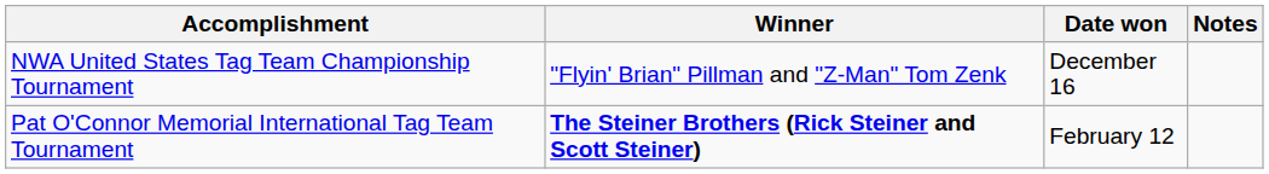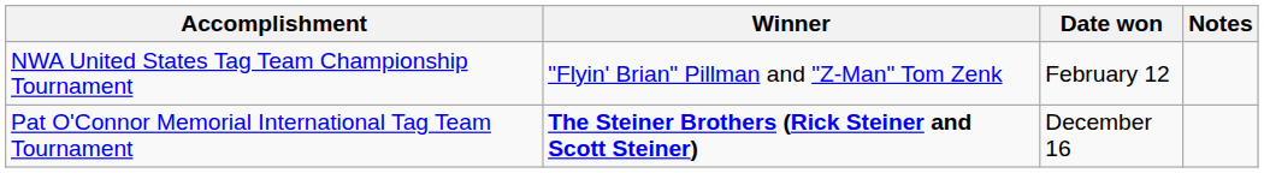 <table class="wikitable">
 <tr>
 <th>Accomplishment</th>
 <th>Winner</th>
 <th>Date won</th>
 <th>Notes</th>
 </tr>
 <tr>
 <td><a href='#'>NWA United States Tag Team Championship Tournament</a></td>
 <td><a href='#'>"Flyin' Brian" Pillman</a> and <a href='#'>"Z-Man" Tom Zenk</a></td>
-<td>December 16</td>
+<td>February 12</td>
 <td></td>
 </tr>
 <tr>
 <td><a href='#'>Pat O'Connor Memorial International Tag Team Tournament</a></td>
 <td><strong><a href='#'>The Steiner Brothers</a> (<a href='#'>Rick Steiner</a> and <a href='#'>Scott Steiner</a>)</strong></td>
-<td>February 12</td>
+<td>December 16</td>
 <td></td>
 </tr>
 </table>
